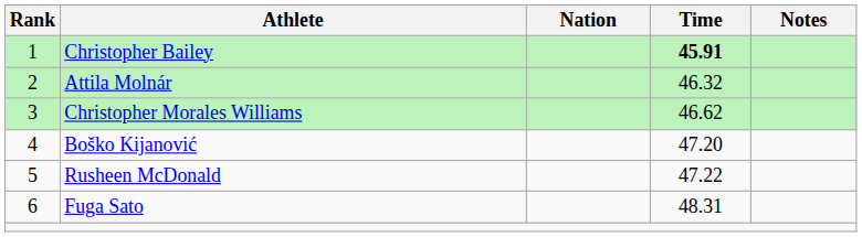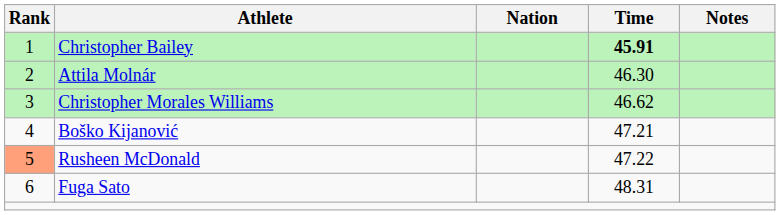 <table class="wikitable sortable" style="text-align:center;width: 55%;">
 <tr>
 <th scope="col" style="width: 10px;">Rank</th>
 <th scope="col">Athlete</th>
 <th scope="col">Nation</th>
 <th scope="col">Time</th>
 <th scope="col">Notes</th>
 </tr>
 <tr bgcolor=bbf3bb>
 <td>1</td>
 <td align=left><a href='#'>Christopher Bailey</a></td>
 <td align=left></td>
 <td><strong>45.91</strong></td>
 <td></td>
 </tr>
 <tr bgcolor=bbf3bb>
 <td>2</td>
 <td align=left><a href='#'>Attila Molnár</a></td>
 <td align=left></td>
-<td>46.32</td>
+<td>46.30</td>
 <td></td>
 </tr>
 <tr bgcolor=bbf3bb>
 <td>3</td>
 <td align=left><a href='#'>Christopher Morales Williams</a></td>
 <td align=left></td>
 <td>46.62</td>
 <td></td>
 </tr>
 <tr>
 <td>4</td>
 <td align=left><a href='#'>Boško Kijanović</a></td>
 <td align=left></td>
-<td>47.20</td>
+<td>47.21</td>
 <td></td>
 </tr>
 <tr>
-<td>5</td>
+<td style="background: lightsalmon;">5</td>
 <td align=left><a href='#'>Rusheen McDonald</a></td>
 <td align=left></td>
 <td>47.22</td>
 <td></td>
 </tr>
 <tr>
 <td>6</td>
 <td align=left><a href='#'>Fuga Sato</a></td>
 <td align=left></td>
 <td>48.31</td>
 <td></td>
 </tr>
 <tr class="sortbottom">
 <td colspan="5"></td>
 </tr>
 </table>
